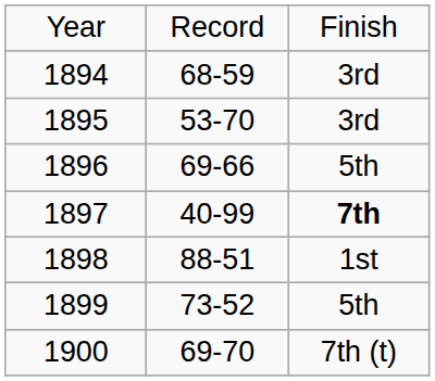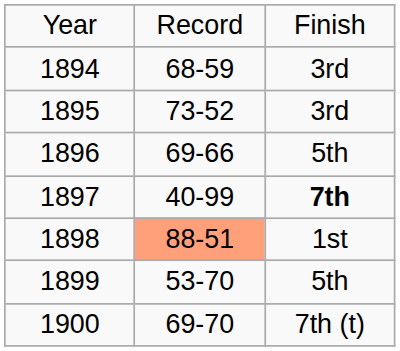 <table class="wikitable" style="text-align:center">
 <tr>
 <td width="70px">Year</td>
 <td width="70px">Record</td>
 <td width="70px">Finish</td>
 </tr>
 <tr>
 <td>1894</td>
 <td>68-59</td>
 <td>3rd</td>
 </tr>
 <tr>
 <td>1895</td>
-<td>53-70</td>
+<td>73-52</td>
 <td>3rd</td>
 </tr>
 <tr>
 <td>1896</td>
 <td>69-66</td>
 <td>5th</td>
 </tr>
 <tr>
 <td>1897</td>
 <td>40-99</td>
 <td><strong>7th</strong></td>
 </tr>
 <tr>
 <td>1898</td>
-<td>88-51</td>
+<td style="background: lightsalmon;">88-51</td>
 <td>1st</td>
 </tr>
 <tr>
 <td>1899</td>
-<td>73-52</td>
+<td>53-70</td>
 <td>5th</td>
 </tr>
 <tr>
 <td>1900</td>
 <td>69-70</td>
 <td>7th (t)</td>
 </tr>
 </table>
